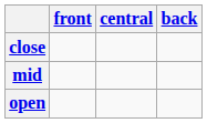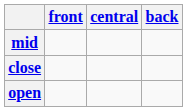 <table class="wikitable" style="text-align: center;">
 <tr>
 <th></th>
 <th><a href='#'>front</a></th>
 <th><a href='#'>central</a></th>
 <th><a href='#'>back</a></th>
 </tr>
 <tr>
-<th><a href='#'>close</a></th>
+<th><a href='#'>mid</a></th>
 <td></td>
 <td></td>
 <td></td>
 </tr>
 <tr>
-<th><a href='#'>mid</a></th>
+<th><a href='#'>close</a></th>
 <td></td>
 <td></td>
 <td></td>
 </tr>
 <tr>
 <th><a href='#'>open</a></th>
 <td></td>
 <td></td>
 <td></td>
 </tr>
 </table>
